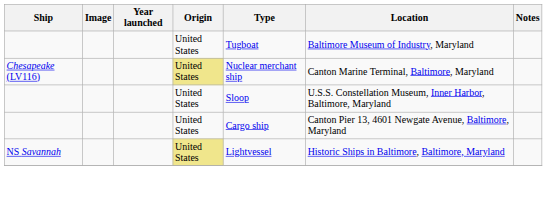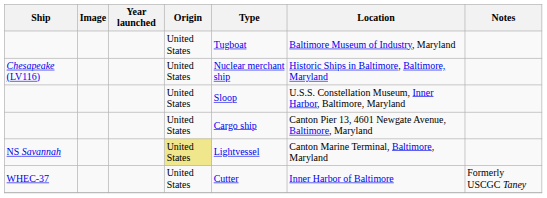 <table class="wikitable sortable">
 <tr>
 <th>Ship</th>
 <th>Image</th>
 <th>Year launched</th>
 <th>Origin</th>
 <th>Type</th>
 <th>Location</th>
 <th>Notes</th>
 </tr>
 <tr>
 <td data-sort-value=Baltimore></td>
 <td></td>
 <td></td>
 <td> United States</td>
 <td><a href='#'>Tugboat</a></td>
 <td><a href='#'>Baltimore Museum of Industry</a>, Maryland<br></td>
 <td></td>
 </tr>
 <tr>
 <td data-sort-value=Chesapeake><a href='#'><em>Chesapeake</em> (LV116)</a></td>
 <td></td>
 <td></td>
-<td style="background: khaki;"> United States</td>
+<td> United States</td>
 <td><a href='#'>Nuclear merchant ship</a></td>
-<td>Canton Marine Terminal, <a href='#'>Baltimore</a>, Maryland<br></td>
+<td><a href='#'>Historic Ships in Baltimore</a>, <a href='#'>Baltimore, Maryland</a></td>
 <td></td>
 </tr>
 <tr>
 <td data-sort-value=Constellation></td>
 <td></td>
 <td></td>
 <td> United States</td>
 <td><a href='#'>Sloop</a></td>
 <td>U.S.S. Constellation Museum, <a href='#'>Inner Harbor</a>, Baltimore, Maryland<br></td>
 <td></td>
 </tr>
 <tr>
 <td data-sort-value=John W. Brown></td>
 <td></td>
 <td></td>
 <td> United States</td>
 <td><a href='#'>Cargo ship</a></td>
 <td>Canton Pier 13, 4601 Newgate Avenue, <a href='#'>Baltimore</a>, Maryland<br></td>
 <td></td>
 </tr>
 <tr>
 <td data-sort-value=Savannah><a href='#'>NS <em>Savannah</em></a></td>
 <td></td>
 <td></td>
 <td style="background: khaki;"> United States</td>
 <td><a href='#'>Lightvessel</a></td>
-<td><a href='#'>Historic Ships in Baltimore</a>, <a href='#'>Baltimore, Maryland</a></td>
+<td>Canton Marine Terminal, <a href='#'>Baltimore</a>, Maryland<br></td>
 <td></td>
+</tr>
+<tr>
+<td data-sort-value=Taney><a href='#'>WHEC-37</a></td>
+<td></td>
+<td></td>
+<td> United States</td>
+<td><a href='#'>Cutter</a></td>
+<td><a href='#'>Inner Harbor of Baltimore</a></td>
+<td>Formerly USCGC <em>Taney</em></td>
 </tr>
 <tr>
 </tr>
 </table>
